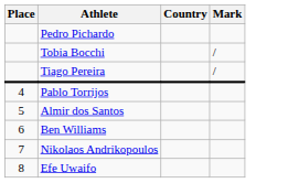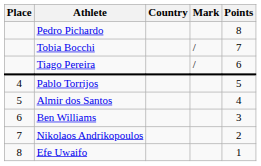 <table class="wikitable">
 <tr>
 <th>Place</th>
 <th>Athlete</th>
 <th>Country</th>
 <th>Mark</th>
+<th>Points</th>
 </tr>
 <tr>
 <td align=center></td>
 <td><a href='#'>Pedro Pichardo</a></td>
 <td></td>
 <td> </td>
+<td align=center>8</td>
 </tr>
 <tr>
 <td align=center></td>
 <td><a href='#'>Tobia Bocchi</a></td>
 <td></td>
 <td>  /<br><em> </em></td>
+<td align=center>7</td>
 </tr>
 <tr>
 <td align=center></td>
 <td><a href='#'>Tiago Pereira</a></td>
 <td></td>
 <td>  /<br><em> </em></td>
+<td align=center>6</td>
 </tr>
 <tr style="border-top:3px solid black;">
 <td align=center>4</td>
 <td><a href='#'>Pablo Torrijos</a></td>
 <td></td>
 <td> </td>
+<td align=center>5</td>
 </tr>
 <tr>
 <td align=center>5</td>
 <td><a href='#'>Almir dos Santos</a></td>
 <td></td>
 <td> </td>
+<td align=center>4</td>
 </tr>
 <tr>
 <td align=center>6</td>
 <td><a href='#'>Ben Williams</a></td>
 <td></td>
 <td> </td>
+<td align=center>3</td>
 </tr>
 <tr>
 <td align=center>7</td>
 <td><a href='#'>Nikolaos Andrikopoulos</a></td>
 <td></td>
 <td> </td>
+<td align=center>2</td>
 </tr>
 <tr>
 <td align=center>8</td>
 <td><a href='#'>Efe Uwaifo</a></td>
 <td></td>
 <td> </td>
+<td align=center>1</td>
 </tr>
 </table>
